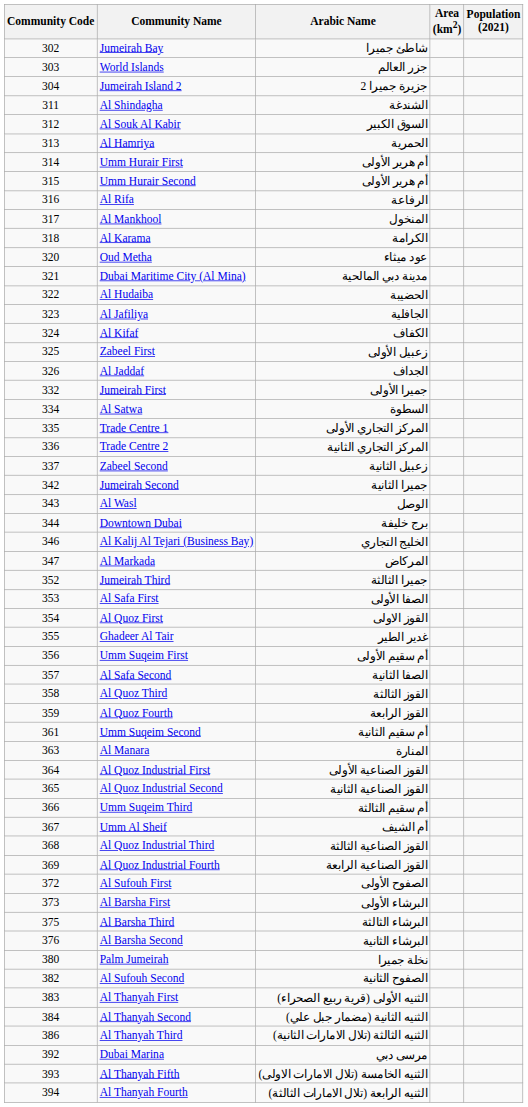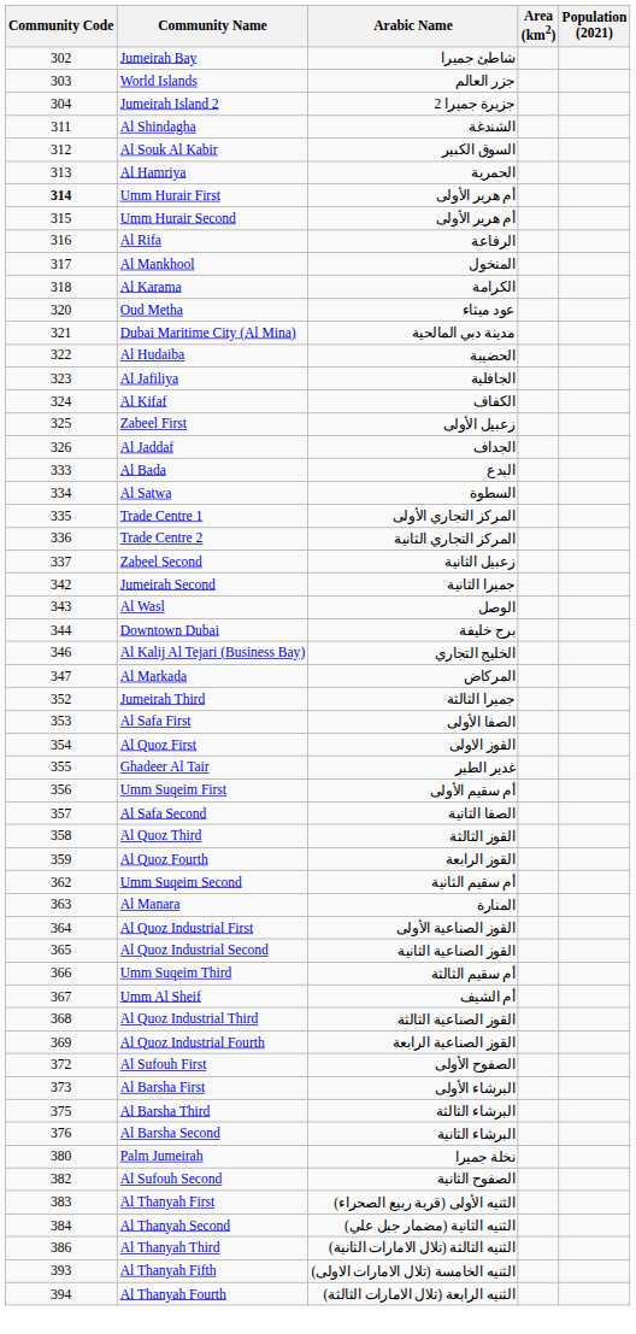 <table class="wikitable sortable">
 <tr>
 <th>Community Code<br></th>
 <th>Community Name<br></th>
 <th>Arabic Name<br></th>
 <th>Area<br>(km<sup>2</sup>)</th>
 <th>Population<br>(2021)</th>
 </tr>
 <tr>
 <td align="center">302</td>
 <td><a href='#'>Jumeirah Bay</a></td>
 <td align="right">شاطئ جميرا</td>
 <td align="right"></td>
 <td align="right"></td>
 </tr>
 <tr>
 <td align="center">303</td>
 <td><a href='#'>World Islands</a></td>
 <td align="right">جزر العالم</td>
 <td align="right"></td>
 <td align="right"></td>
 </tr>
 <tr>
 <td align="center">304</td>
 <td><a href='#'>Jumeirah Island 2</a></td>
 <td align="right">جزيرة جميرا 2</td>
 <td align="right"></td>
 <td align="right"></td>
 </tr>
 <tr>
 <td align="center">311</td>
 <td><a href='#'>Al Shindagha</a></td>
 <td align="right">الشندغة</td>
 <td align="right"></td>
 <td align="right"></td>
 </tr>
 <tr>
 <td align="center">312</td>
 <td><a href='#'>Al Souk Al Kabir</a></td>
 <td align="right">السوق الكبير</td>
 <td align="right"></td>
 <td align="right"></td>
 </tr>
 <tr>
 <td align="center">313</td>
 <td><a href='#'>Al Hamriya</a></td>
 <td align="right">الحمرية</td>
 <td align="right"></td>
 <td align="right"></td>
 </tr>
 <tr>
-<td align="center">314</td>
+<td align="center"><strong>314</strong></td>
 <td><a href='#'>Umm Hurair First</a></td>
 <td align="right">أم هرير الأولى</td>
 <td align="right"></td>
 <td align="right"></td>
 </tr>
 <tr>
 <td align="center">315</td>
 <td><a href='#'>Umm Hurair Second</a></td>
 <td align="right">أم هرير الأولى</td>
 <td align="right"></td>
 <td align="right"></td>
 </tr>
 <tr>
 <td align="center">316</td>
 <td><a href='#'>Al Rifa</a></td>
 <td align="right">الرفاعة</td>
 <td align="right"></td>
 <td align="right"></td>
 </tr>
 <tr>
 <td align="center">317</td>
 <td><a href='#'>Al Mankhool</a></td>
 <td align="right">المنخول</td>
 <td align="right"></td>
 <td align="right"></td>
 </tr>
 <tr>
 <td align="center">318</td>
 <td><a href='#'>Al Karama</a></td>
 <td align="right">الكرامة</td>
 <td align="right"></td>
 <td align="right"></td>
 </tr>
 <tr>
 <td align="center">320</td>
 <td><a href='#'>Oud Metha</a></td>
 <td align="right">عود ميثاء</td>
 <td align="right"></td>
 <td align="right"></td>
 </tr>
 <tr>
 <td align="center">321</td>
 <td><a href='#'>Dubai Maritime City (Al Mina)</a></td>
 <td align="right">مدينة دبي المالحية</td>
 <td align="right"></td>
 <td align="right"></td>
 </tr>
 <tr>
 <td align="center">322</td>
 <td><a href='#'>Al Hudaiba</a></td>
 <td align="right">الحضيبة</td>
 <td align="right"></td>
 <td align="right"></td>
 </tr>
 <tr>
 <td align="center">323</td>
 <td><a href='#'>Al Jafiliya</a></td>
 <td align="right">الجافلية</td>
 <td align="right"></td>
 <td align="right"></td>
 </tr>
 <tr>
 <td align="center">324</td>
 <td><a href='#'>Al Kifaf</a></td>
 <td align="right">الكفاف</td>
 <td align="right"></td>
 <td align="right"></td>
 </tr>
 <tr>
 <td align="center">325</td>
 <td><a href='#'>Zabeel First</a></td>
 <td align="right">زعبيل الأولى</td>
 <td align="right"></td>
 <td align="right"></td>
 </tr>
 <tr>
 <td align="center">326</td>
 <td><a href='#'>Al Jaddaf</a></td>
 <td align="right">الجداف</td>
 <td align="right"></td>
 <td align="right"></td>
 </tr>
 <tr>
-<td align="center">332</td>
-<td><a href='#'>Jumeirah First</a></td>
-<td align="right">جميرا الأولى</td>
+<td align="center">333</td>
+<td><a href='#'>Al Bada</a></td>
+<td align="right">البدع</td>
 <td align="right"></td>
 <td align="right"></td>
 </tr>
 <tr>
 <td align="center">334</td>
 <td><a href='#'>Al Satwa</a></td>
 <td align="right">السطوة</td>
 <td align="right"></td>
 <td align="right"></td>
 </tr>
 <tr>
 <td align="center">335</td>
 <td><a href='#'>Trade Centre 1</a></td>
 <td align="right">المركز التجاري الأولى</td>
 <td align="right"></td>
 <td align="right"></td>
 </tr>
 <tr>
 <td align="center">336</td>
 <td><a href='#'>Trade Centre 2</a></td>
 <td align="right">المركز التجاري الثانية</td>
 <td align="right"></td>
 <td align="right"></td>
 </tr>
 <tr>
 <td align="center">337</td>
 <td><a href='#'>Zabeel Second</a></td>
 <td align="right">زعبيل الثانية</td>
 <td align="right"></td>
 <td align="right"></td>
 </tr>
 <tr>
 <td align="center">342</td>
 <td><a href='#'>Jumeirah Second</a></td>
 <td align="right">جميرا الثانية</td>
 <td align="right"></td>
 <td align="right"></td>
 </tr>
 <tr>
 <td align="center">343</td>
 <td><a href='#'>Al Wasl</a></td>
 <td align="right">الوصل</td>
 <td align="right"></td>
 <td align="right"></td>
 </tr>
 <tr>
 <td align="center">344</td>
 <td><a href='#'>Downtown Dubai</a></td>
 <td align="right">برج خليفة</td>
 <td align="right"></td>
 <td align="right"></td>
 </tr>
 <tr>
 <td align="center">346</td>
 <td><a href='#'>Al Kalij Al Tejari (Business Bay)</a></td>
 <td align="right">الخليج التجاري</td>
 <td align="right"></td>
 <td align="right"></td>
 </tr>
 <tr>
 <td align="center">347</td>
 <td><a href='#'>Al Markada</a></td>
 <td align="right">المركاض</td>
 <td align="right"></td>
 <td align="right"></td>
 </tr>
 <tr>
 <td align="center">352</td>
 <td><a href='#'>Jumeirah Third</a></td>
 <td align="right">جميرا الثالثة</td>
 <td align="right"></td>
 <td align="right"></td>
 </tr>
 <tr>
 <td align="center">353</td>
 <td><a href='#'>Al Safa First</a></td>
 <td align="right">الصفا الأولى</td>
 <td align="right"></td>
 <td align="right"></td>
 </tr>
 <tr>
 <td align="center">354</td>
 <td><a href='#'>Al Quoz First</a></td>
 <td align="right">القوز الاولى</td>
 <td align="right"></td>
 <td align="right"></td>
 </tr>
 <tr>
 <td align="center">355</td>
 <td><a href='#'>Ghadeer Al Tair</a></td>
 <td align="right">غدير الطير</td>
 <td align="right"></td>
 <td align="right"></td>
 </tr>
 <tr>
 <td align="center">356</td>
 <td><a href='#'>Umm Suqeim First</a></td>
 <td align="right">أم سقيم الأولى</td>
 <td align="right"></td>
 <td align="right"></td>
 </tr>
 <tr>
 <td align="center">357</td>
 <td><a href='#'>Al Safa Second</a></td>
 <td align="right">الصفا الثانية</td>
 <td align="right"></td>
 <td align="right"></td>
 </tr>
 <tr>
 <td align="center">358</td>
 <td><a href='#'>Al Quoz Third</a></td>
 <td align="right">القوز الثالثة</td>
 <td align="right"></td>
 <td align="right"></td>
 </tr>
 <tr>
 <td align="center">359</td>
 <td><a href='#'>Al Quoz Fourth</a></td>
 <td align="right">القوز الرابعة</td>
 <td align="right"></td>
 <td align="right"></td>
 </tr>
 <tr>
-<td align="center">361</td>
+<td align="center">362</td>
 <td><a href='#'>Umm Suqeim Second</a></td>
 <td align="right">أم سقيم الثانية</td>
 <td align="right"></td>
 <td align="right"></td>
 </tr>
 <tr>
 <td align="center">363</td>
 <td><a href='#'>Al Manara</a></td>
 <td align="right">المنارة</td>
 <td align="right"></td>
 <td align="right"></td>
 </tr>
 <tr>
 <td align="center">364</td>
 <td><a href='#'>Al Quoz Industrial First</a></td>
 <td align="right">القوز الصناعية الأولى</td>
 <td align="right"></td>
 <td align="right"></td>
 </tr>
 <tr>
 <td align="center">365</td>
 <td><a href='#'>Al Quoz Industrial Second</a></td>
 <td align="right">القوز الصناعية الثانية</td>
 <td align="right"></td>
 <td align="right"></td>
 </tr>
 <tr>
 <td align="center">366</td>
 <td><a href='#'>Umm Suqeim Third</a></td>
 <td align="right">أم سقيم الثالثة</td>
 <td align="right"></td>
 <td align="right"></td>
 </tr>
 <tr>
 <td align="center">367</td>
 <td><a href='#'>Umm Al Sheif</a></td>
 <td align="right">أم الشيف</td>
 <td align="right"></td>
 <td align="right"></td>
 </tr>
 <tr>
 <td align="center">368</td>
 <td><a href='#'>Al Quoz Industrial Third</a></td>
 <td align="right">القوز الصناعية الثالثة</td>
 <td align="right"></td>
 <td align="right"></td>
 </tr>
 <tr>
 <td align="center">369</td>
 <td><a href='#'>Al Quoz Industrial Fourth</a></td>
 <td align="right">القوز الصناعية الرابعة</td>
 <td align="right"></td>
 <td align="right"></td>
 </tr>
 <tr>
 <td align="center">372</td>
 <td><a href='#'>Al Sufouh First</a></td>
 <td align="right">الصفوح الأولى</td>
 <td align="right"></td>
 <td align="right"></td>
 </tr>
 <tr>
 <td align="center">373</td>
 <td><a href='#'>Al Barsha First</a></td>
 <td align="right">البرشاء الأولى</td>
 <td align="right"></td>
 <td align="right"></td>
 </tr>
 <tr>
 <td align="center">375</td>
 <td><a href='#'>Al Barsha Third</a></td>
 <td align="right">البرشاء الثالثة</td>
 <td align="right"></td>
 <td align="right"></td>
 </tr>
 <tr>
 <td align="center">376</td>
 <td><a href='#'>Al Barsha Second</a></td>
 <td align="right">البرشاء الثانية</td>
 <td align="right"></td>
 <td align="right"></td>
 </tr>
 <tr>
 <td align="center">380</td>
 <td><a href='#'>Palm Jumeirah</a></td>
 <td align="right">نخلة جميرا</td>
 <td align="right"></td>
 <td align="right"></td>
 </tr>
 <tr>
 <td align="center">382</td>
 <td><a href='#'>Al Sufouh Second</a></td>
 <td align="right">الصفوح الثانية</td>
 <td align="right"></td>
 <td align="right"></td>
 </tr>
 <tr>
 <td align="center">383</td>
 <td><a href='#'>Al Thanyah First</a></td>
 <td align="right">الثنيه الأولى (قرية ربيع الصحراء)</td>
 <td align="right"></td>
 <td align="right"></td>
 </tr>
 <tr>
 <td align="center">384</td>
 <td><a href='#'>Al Thanyah Second</a></td>
 <td align="right">الثنيه الثانية (مضمار جبل علي)</td>
 <td align="right"></td>
 <td align="right"></td>
 </tr>
 <tr>
 <td align="center">386</td>
 <td><a href='#'>Al Thanyah Third</a></td>
 <td align="right">الثنيه الثالثة (تلال الامارات الثانية)</td>
 <td align="right"></td>
 <td align="right"></td>
 </tr>
 <tr>
-<td align="center">392</td>
-<td><a href='#'>Dubai Marina</a></td>
-<td align="right">مرسى دبي</td>
-<td align="right"></td>
-<td align="right"></td>
-</tr>
-<tr>
 <td align="center">393</td>
 <td><a href='#'>Al Thanyah Fifth</a></td>
 <td align="right">الثنيه الخامسة (تلال الامارات الاولى)</td>
 <td align="right"></td>
 <td align="right"></td>
 </tr>
 <tr>
 <td align="center">394</td>
 <td><a href='#'>Al Thanyah Fourth</a></td>
 <td align="right">الثنيه الرابعة (تلال الامارات الثالثة)</td>
 <td align="right"></td>
 <td align="right"></td>
 </tr>
 </table>
